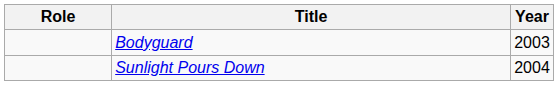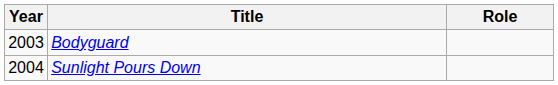 <table class="wikitable" style="width:550px">
 <tr>
+<th width=10>Year</th>
+<th>Title</th>
 <th>Role</th>
-<th>Title</th>
-<th width=10>Year</th>
 </tr>
 <tr>
+<td>2003</td>
+<td><em><a href='#'>Bodyguard</a></em></td>
 <td></td>
-<td><em><a href='#'>Bodyguard</a></em></td>
-<td>2003</td>
 </tr>
 <tr>
+<td>2004</td>
+<td><em><a href='#'>Sunlight Pours Down</a></em></td>
 <td></td>
-<td><em><a href='#'>Sunlight Pours Down</a></em></td>
-<td>2004</td>
 </tr>
 </table>
